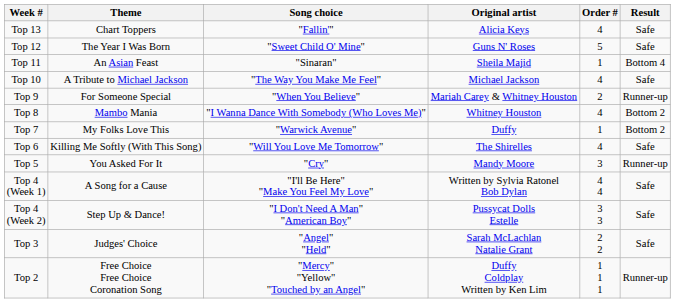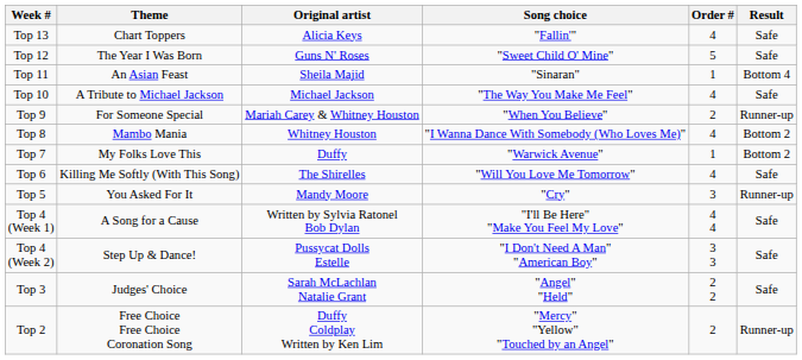 <table class="wikitable" style="text-align: center;">
 <tr>
 <th>Week #</th>
 <th>Theme</th>
+<th>Original artist</th>
 <th>Song choice</th>
-<th>Original artist</th>
 <th>Order #</th>
 <th>Result</th>
 </tr>
 <tr>
 <td>Top 13</td>
 <td>Chart Toppers</td>
+<td><a href='#'>Alicia Keys</a></td>
 <td>"<a href='#'>Fallin'</a>"</td>
-<td><a href='#'>Alicia Keys</a></td>
 <td>4</td>
 <td>Safe</td>
 </tr>
 <tr>
 <td>Top 12</td>
 <td>The Year I Was Born</td>
+<td><a href='#'>Guns N' Roses</a></td>
 <td>"<a href='#'>Sweet Child O' Mine</a>"</td>
-<td><a href='#'>Guns N' Roses</a></td>
 <td>5</td>
 <td>Safe</td>
 </tr>
 <tr>
 <td>Top 11</td>
 <td>An <a href='#'>Asian</a> Feast</td>
+<td><a href='#'>Sheila Majid</a></td>
 <td>"Sinaran"</td>
-<td><a href='#'>Sheila Majid</a></td>
 <td>1</td>
 <td>Bottom 4</td>
 </tr>
 <tr>
 <td>Top 10</td>
 <td>A Tribute to <a href='#'>Michael Jackson</a></td>
+<td><a href='#'>Michael Jackson</a></td>
 <td>"<a href='#'>The Way You Make Me Feel</a>"</td>
-<td><a href='#'>Michael Jackson</a></td>
 <td>4</td>
 <td>Safe</td>
 </tr>
 <tr>
 <td>Top 9</td>
 <td>For Someone Special</td>
+<td><a href='#'>Mariah Carey</a> & <a href='#'>Whitney Houston</a></td>
 <td>"<a href='#'>When You Believe</a>"</td>
-<td><a href='#'>Mariah Carey</a> & <a href='#'>Whitney Houston</a></td>
 <td>2</td>
 <td>Runner-up</td>
 </tr>
 <tr>
 <td>Top 8</td>
 <td><a href='#'>Mambo</a> Mania</td>
+<td><a href='#'>Whitney Houston</a></td>
 <td>"<a href='#'>I Wanna Dance With Somebody (Who Loves Me)</a>"</td>
-<td><a href='#'>Whitney Houston</a></td>
 <td>4</td>
 <td>Bottom 2</td>
 </tr>
 <tr>
 <td>Top 7</td>
 <td>My Folks Love This</td>
+<td><a href='#'>Duffy</a></td>
 <td>"<a href='#'>Warwick Avenue</a>"</td>
-<td><a href='#'>Duffy</a></td>
 <td>1</td>
 <td>Bottom 2</td>
 </tr>
 <tr>
 <td>Top 6</td>
 <td>Killing Me Softly (With This Song)</td>
+<td><a href='#'>The Shirelles</a></td>
 <td>"<a href='#'>Will You Love Me Tomorrow</a>"</td>
-<td><a href='#'>The Shirelles</a></td>
 <td>4</td>
 <td>Safe</td>
 </tr>
 <tr>
 <td>Top 5</td>
 <td>You Asked For It</td>
+<td><a href='#'>Mandy Moore</a></td>
 <td>"<a href='#'>Cry</a>"</td>
-<td><a href='#'>Mandy Moore</a></td>
 <td>3</td>
 <td>Runner-up</td>
 </tr>
 <tr>
 <td>Top 4<br>(Week 1)</td>
 <td>A Song for a Cause</td>
+<td>Written by Sylvia Ratonel<br><a href='#'>Bob Dylan</a></td>
 <td>"I'll Be Here"<br>"<a href='#'>Make You Feel My Love</a>"</td>
-<td>Written by Sylvia Ratonel<br><a href='#'>Bob Dylan</a></td>
 <td>4<br>4</td>
 <td>Safe</td>
 </tr>
 <tr>
 <td>Top 4<br>(Week 2)</td>
 <td>Step Up & Dance!</td>
+<td><a href='#'>Pussycat Dolls</a><br><a href='#'>Estelle</a></td>
 <td>"<a href='#'>I Don't Need A Man</a>"<br>"<a href='#'>American Boy</a>"</td>
-<td><a href='#'>Pussycat Dolls</a><br><a href='#'>Estelle</a></td>
 <td>3<br>3</td>
 <td>Safe</td>
 </tr>
 <tr>
 <td>Top 3</td>
 <td>Judges' Choice</td>
+<td><a href='#'>Sarah McLachlan</a><br><a href='#'>Natalie Grant</a></td>
 <td>"<a href='#'>Angel</a>"<br>"<a href='#'>Held</a>"</td>
-<td><a href='#'>Sarah McLachlan</a><br><a href='#'>Natalie Grant</a></td>
 <td>2<br>2</td>
 <td>Safe</td>
 </tr>
 <tr>
 <td>Top 2</td>
 <td>Free Choice<br>Free Choice<br>Coronation Song</td>
+<td><a href='#'>Duffy</a><br><a href='#'>Coldplay</a><br>Written by Ken Lim</td>
 <td>"<a href='#'>Mercy</a>"<br>"Yellow"<br>"<a href='#'>Touched by an Angel</a>"</td>
-<td><a href='#'>Duffy</a><br><a href='#'>Coldplay</a><br>Written by Ken Lim</td>
-<td>1<br>1<br>1</td>
+<td>2</td>
 <td>Runner-up</td>
 </tr>
 </table>
